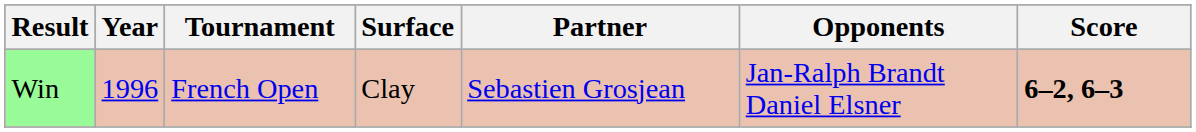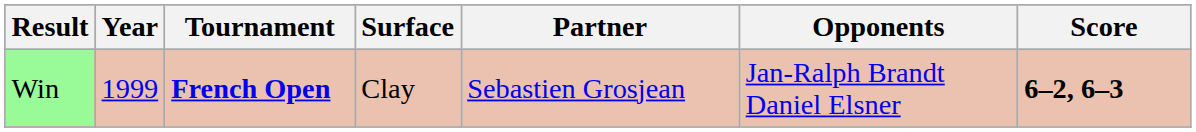 <table class="sortable wikitable">
 <tr>
 <th style="width:40px;">Result</th>
 <th style="width:30px;">Year</th>
 <th style="width:100px;">Tournament</th>
 <th style="width:50px;">Surface</th>
 <th style="width:150px;">Partner</th>
 <th style="width:150px;">Opponents</th>
 <th style="width:90px;" class="unsortable">Score</th>
 </tr>
 <tr style="background:#ebc2af;">
 <td style="background:#98fb98;">Win</td>
-<td><a href='#'>1996</a></td>
-<td><a href='#'>French Open</a></td>
+<td><a href='#'>1999</a></td>
+<td><strong><a href='#'>French Open</a></strong></td>
 <td>Clay</td>
 <td> <a href='#'>Sebastien Grosjean</a></td>
 <td> <a href='#'>Jan-Ralph Brandt</a> <br>  <a href='#'>Daniel Elsner</a></td>
 <td><strong>6–2, 6–3</strong></td>
 </tr>
 </table>
